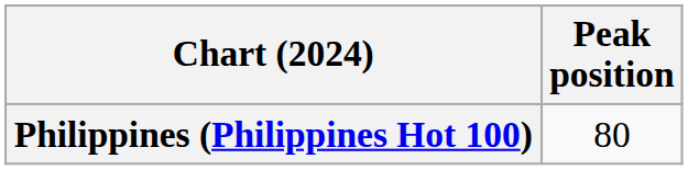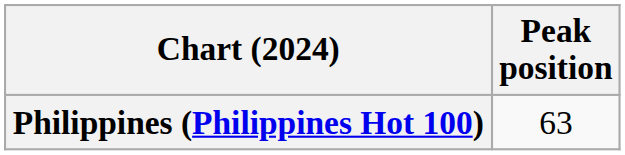 <table class="wikitable sortable plainrowheaders" style="text-align:center">
 <tr>
 <th scope="col">Chart (2024)</th>
 <th scope="col">Peak<br>position</th>
 </tr>
 <tr>
 <th scope="row">Philippines (<a href='#'>Philippines Hot 100</a>)</th>
-<td>80</td>
+<td>63</td>
 </tr>
 </table>
